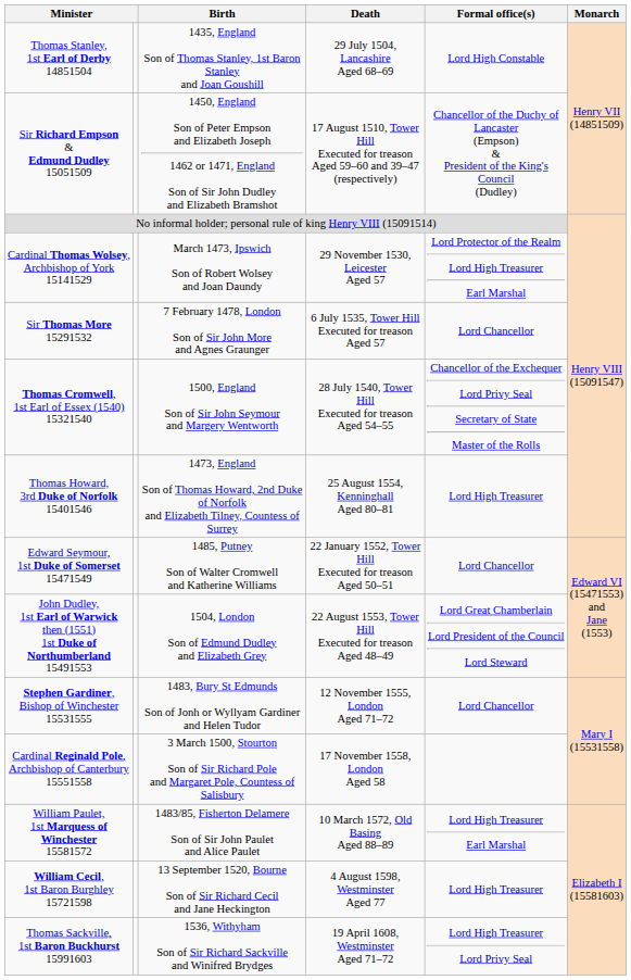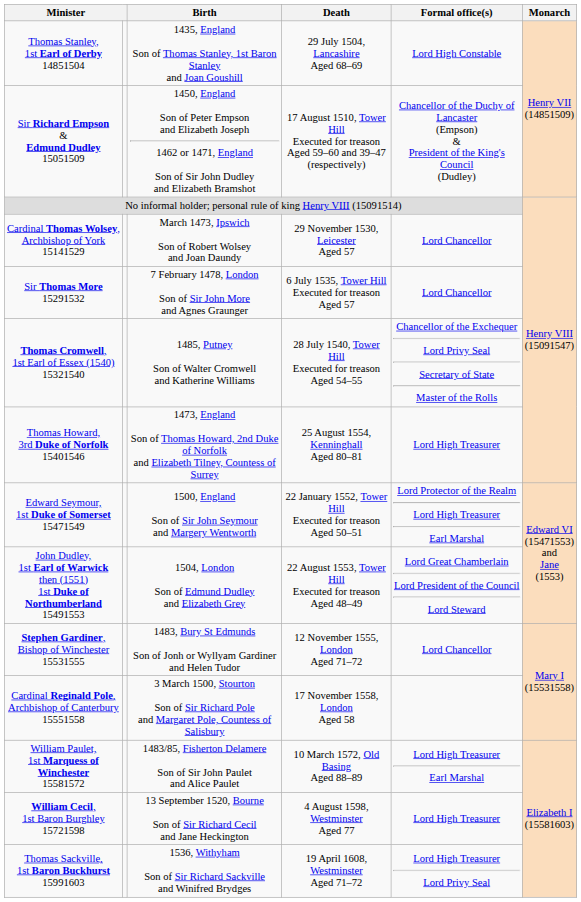 <table class="wikitable" style="text-align:center">
 <tr>
 <th colspan=2>Minister</th>
 <th>Birth</th>
 <th>Death</th>
 <th>Formal office(s)</th>
 <th>Monarch</th>
 </tr>
 <tr>
 <td><a href='#'>Thomas Stanley,<br>1st <strong>Earl of Derby</strong></a><br>14851504</td>
 <td></td>
 <td>1435, <a href='#'>England</a><br><br>Son of <a href='#'>Thomas Stanley, 1st Baron Stanley</a><br>and <a href='#'>Joan Goushill</a></td>
 <td>29 July 1504, <a href='#'>Lancashire</a><br>Aged 68–69</td>
 <td><a href='#'>Lord High Constable</a></td>
 <td rowspan=2 bgcolor=#FBDDBD><a href='#'>Henry VII</a><br>(14851509)</td>
 </tr>
 <tr>
 <td><a href='#'>Sir <strong>Richard Empson</strong></a><br>&<br><strong><a href='#'>Edmund Dudley</a></strong><br>15051509</td>
 <td></td>
 <td>1450, <a href='#'>England</a><br><br>Son of Peter Empson<br>and Elizabeth Joseph<hr>1462 or 1471, <a href='#'>England</a><br><br>Son of Sir John Dudley<br>and Elizabeth Bramshot</td>
 <td>17 August 1510, <a href='#'>Tower Hill</a><br>Executed for treason<br>Aged 59–60 and 39–47<br>(respectively)</td>
 <td><a href='#'>Chancellor of the Duchy of Lancaster</a><br>(Empson)<br>&<br><a href='#'>President of the King's Council</a><br>(Dudley)</td>
 </tr>
 <tr>
 <td colspan=5 bgcolor=#DDDDDD>No informal holder; personal rule of king <a href='#'>Henry VIII</a> (15091514)</td>
 <td rowspan=5 bgcolor=#FBDDBD><a href='#'>Henry VIII</a><br>(15091547)</td>
 </tr>
 <tr>
 <td><a href='#'>Cardinal <strong>Thomas Wolsey</strong>,<br>Archbishop of York</a><br>15141529</td>
 <td></td>
 <td>March 1473, <a href='#'>Ipswich</a><br><br>Son of Robert Wolsey<br>and Joan Daundy</td>
 <td>29 November 1530, <a href='#'>Leicester</a><br>Aged 57</td>
-<td><a href='#'>Lord Protector of the Realm</a><hr><a href='#'>Lord High Treasurer</a><hr><a href='#'>Earl Marshal</a></td>
+<td><a href='#'>Lord Chancellor</a></td>
 </tr>
 <tr>
 <td><a href='#'>Sir <strong>Thomas More</strong></a><br>15291532</td>
 <td></td>
 <td>7 February 1478, <a href='#'>London</a><br><br>Son of <a href='#'>Sir John More</a><br>and Agnes Graunger</td>
 <td>6 July 1535, <a href='#'>Tower Hill</a><br>Executed for treason<br>Aged 57</td>
 <td><a href='#'>Lord Chancellor</a></td>
 </tr>
 <tr>
 <td><a href='#'><strong>Thomas Cromwell</strong>,<br>1st Earl of Essex (1540)</a><br>15321540</td>
 <td></td>
-<td>1500, <a href='#'>England</a><br><br>Son of <a href='#'>Sir John Seymour</a><br>and <a href='#'>Margery Wentworth</a></td>
+<td>1485, <a href='#'>Putney</a><br><br>Son of Walter Cromwell<br>and Katherine Williams</td>
 <td>28 July 1540, <a href='#'>Tower Hill</a><br>Executed for treason<br>Aged 54–55</td>
 <td><a href='#'>Chancellor of the Exchequer</a><hr><a href='#'>Lord Privy Seal</a><hr><a href='#'>Secretary of State</a><hr><a href='#'>Master of the Rolls</a></td>
 </tr>
 <tr>
 <td><a href='#'>Thomas Howard,<br>3rd <strong>Duke of Norfolk</strong></a><br>15401546</td>
 <td></td>
 <td>1473, <a href='#'>England</a><br><br>Son of <a href='#'>Thomas Howard, 2nd Duke of Norfolk</a><br>and <a href='#'>Elizabeth Tilney, Countess of Surrey</a></td>
 <td>25 August 1554, <a href='#'>Kenninghall</a><br>Aged 80–81</td>
 <td><a href='#'>Lord High Treasurer</a></td>
 </tr>
 <tr>
 <td><a href='#'>Edward Seymour,<br>1st <strong>Duke of Somerset</strong></a><br>15471549</td>
 <td></td>
-<td>1485, <a href='#'>Putney</a><br><br>Son of Walter Cromwell<br>and Katherine Williams</td>
+<td>1500, <a href='#'>England</a><br><br>Son of <a href='#'>Sir John Seymour</a><br>and <a href='#'>Margery Wentworth</a></td>
 <td>22 January 1552, <a href='#'>Tower Hill</a><br>Executed for treason<br>Aged 50–51</td>
-<td><a href='#'>Lord Chancellor</a></td>
+<td><a href='#'>Lord Protector of the Realm</a><hr><a href='#'>Lord High Treasurer</a><hr><a href='#'>Earl Marshal</a></td>
 <td rowspan=2 bgcolor=#FBDDBD><a href='#'>Edward VI</a><br>(15471553)<br>and<br><a href='#'>Jane</a><br>(1553)</td>
 </tr>
 <tr>
 <td><a href='#'>John Dudley,<br>1st <strong>Earl of Warwick</strong><br>then (1551)<br>1st <strong>Duke of Northumberland</strong></a><br>15491553</td>
 <td></td>
 <td>1504, <a href='#'>London</a><br><br>Son of <a href='#'>Edmund Dudley</a><br>and <a href='#'>Elizabeth Grey</a></td>
 <td>22 August 1553, <a href='#'>Tower Hill</a><br>Executed for treason<br>Aged 48–49</td>
 <td><a href='#'>Lord Great Chamberlain</a><hr><a href='#'>Lord President of the Council</a><hr><a href='#'>Lord Steward</a></td>
 </tr>
 <tr>
 <td><a href='#'><strong>Stephen Gardiner</strong>,<br>Bishop of Winchester</a><br>15531555</td>
 <td></td>
 <td>1483, <a href='#'>Bury St Edmunds</a><br><br>Son of Jonh or Wyllyam Gardiner<br>and Helen Tudor</td>
 <td>12 November 1555, <a href='#'>London</a><br>Aged 71–72</td>
 <td><a href='#'>Lord Chancellor</a></td>
 <td rowspan=2 bgcolor=#FBDDBD><a href='#'>Mary I</a><br>(15531558)</td>
 </tr>
 <tr>
 <td><a href='#'>Cardinal <strong>Reginald Pole</strong>,<br>Archbishop of Canterbury</a><br>15551558</td>
 <td></td>
 <td>3 March 1500, <a href='#'>Stourton</a><br><br>Son of <a href='#'>Sir Richard Pole</a><br>and <a href='#'>Margaret Pole, Countess of Salisbury</a></td>
 <td>17 November 1558, <a href='#'>London</a><br>Aged 58</td>
 <td></td>
 </tr>
 <tr>
 <td><a href='#'>William Paulet,<br>1st <strong>Marquess of Winchester</strong></a><br>15581572</td>
 <td></td>
 <td>1483/85, <a href='#'>Fisherton Delamere</a><br><br>Son of Sir John Paulet<br>and Alice Paulet</td>
 <td>10 March 1572, <a href='#'>Old Basing</a><br>Aged 88–89</td>
 <td><a href='#'>Lord High Treasurer</a><hr><a href='#'>Earl Marshal</a></td>
 <td rowspan=3 bgcolor=#FBDDBD><a href='#'>Elizabeth I</a><br>(15581603)</td>
 </tr>
 <tr>
 <td><a href='#'><strong>William Cecil</strong>,<br>1st Baron Burghley</a><br>15721598</td>
 <td></td>
 <td>13 September 1520, <a href='#'>Bourne</a><br><br>Son of <a href='#'>Sir Richard Cecil</a><br>and Jane Heckington</td>
 <td>4 August 1598, <a href='#'>Westminster</a><br>Aged 77</td>
 <td><a href='#'>Lord High Treasurer</a></td>
 </tr>
 <tr>
 <td><a href='#'>Thomas Sackville,<br>1st <strong>Baron Buckhurst</strong></a><br>15991603</td>
 <td></td>
 <td>1536, <a href='#'>Withyham</a><br><br>Son of <a href='#'>Sir Richard Sackville</a><br>and Winifred Brydges</td>
 <td>19 April 1608, <a href='#'>Westminster</a><br>Aged 71–72</td>
 <td><a href='#'>Lord High Treasurer</a><hr><a href='#'>Lord Privy Seal</a></td>
 </tr>
 </table>
